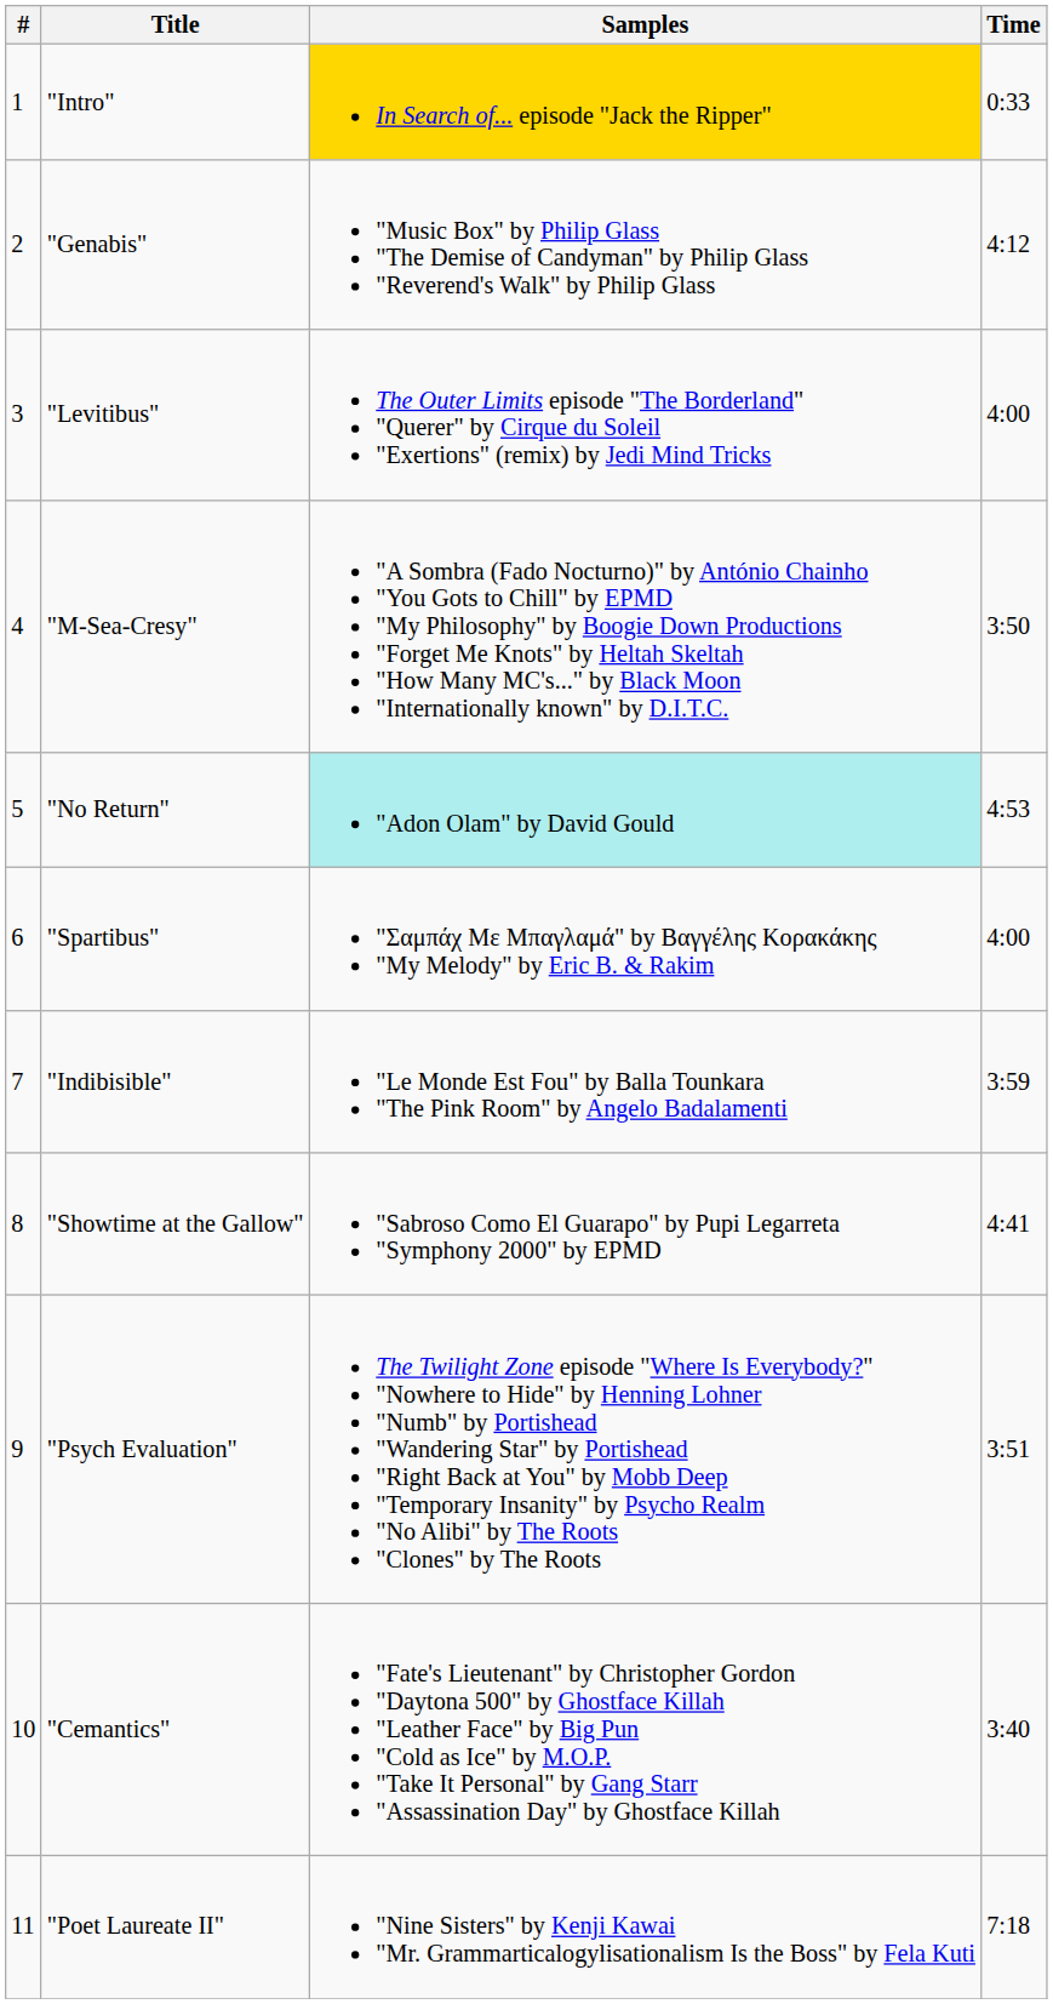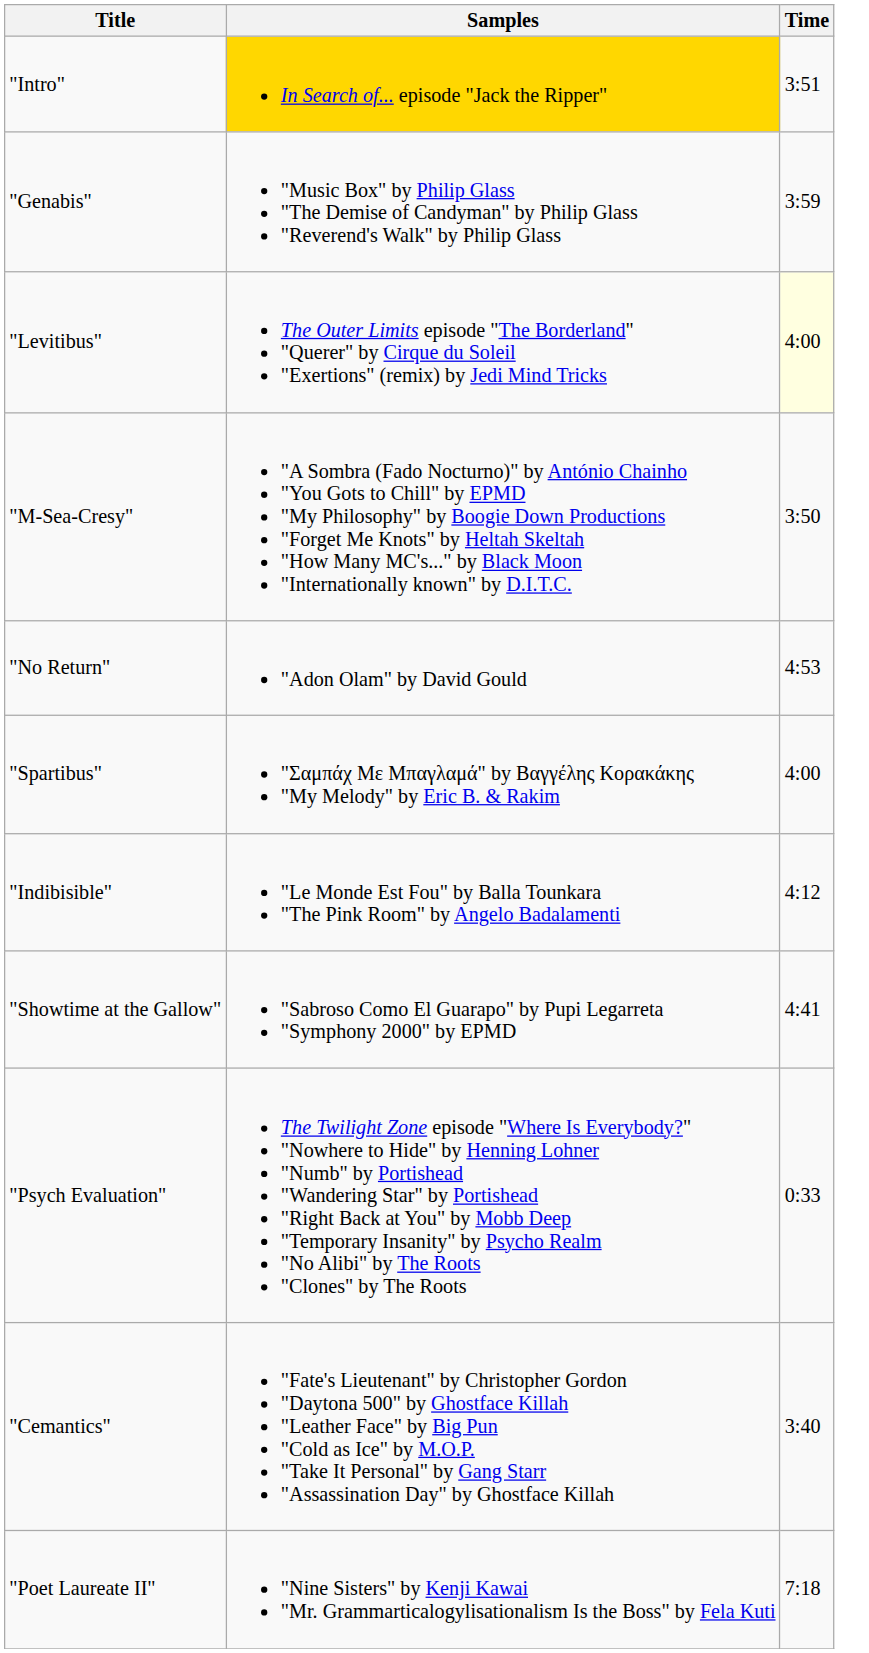 <table class="wikitable">
 <tr>
-<th>#</th>
 <th>Title</th>
 <th>Samples</th>
 <th>Time</th>
 </tr>
 <tr>
-<td>1</td>
 <td>"Intro"</td>
 <td style="background: gold;"><br><ul><li><em><a href='#'>In Search of...</a></em> episode "Jack the Ripper"</li></ul></td>
-<td>0:33</td>
+<td>3:51</td>
 </tr>
 <tr>
-<td>2</td>
 <td>"Genabis"</td>
 <td><br><ul><li>"Music Box" by <a href='#'>Philip Glass</a></li><li>"The Demise of Candyman" by Philip Glass</li><li>"Reverend's Walk" by Philip Glass</li></ul></td>
-<td>4:12</td>
+<td>3:59</td>
 </tr>
 <tr>
-<td>3</td>
 <td>"Levitibus"</td>
 <td><br><ul><li><em><a href='#'>The Outer Limits</a></em> episode "<a href='#'>The Borderland</a>"</li><li>"Querer" by <a href='#'>Cirque du Soleil</a></li><li>"Exertions" (remix) by <a href='#'>Jedi Mind Tricks</a></li></ul></td>
-<td>4:00</td>
+<td style="background: lightyellow;">4:00</td>
 </tr>
 <tr>
-<td>4</td>
 <td>"M-Sea-Cresy"</td>
 <td><br><ul><li>"A Sombra (Fado Nocturno)" by <a href='#'>António Chainho</a></li><li>"You Gots to Chill" by <a href='#'>EPMD</a></li><li>"My Philosophy" by <a href='#'>Boogie Down Productions</a></li><li>"Forget Me Knots" by <a href='#'>Heltah Skeltah</a></li><li>"How Many MC's..." by <a href='#'>Black Moon</a></li><li>"Internationally known" by <a href='#'>D.I.T.C.</a></li></ul></td>
 <td>3:50</td>
 </tr>
 <tr>
-<td>5</td>
 <td>"No Return"</td>
-<td style="background: paleturquoise;"><br><ul><li>"Adon Olam" by David Gould</li></ul></td>
+<td><br><ul><li>"Adon Olam" by David Gould</li></ul></td>
 <td>4:53</td>
 </tr>
 <tr>
-<td>6</td>
 <td>"Spartibus"</td>
 <td><br><ul><li>"Σαμπάχ Με Μπαγλαμά" by Βαγγέλης Κορακάκης</li><li>"My Melody" by <a href='#'>Eric B. & Rakim</a></li></ul></td>
 <td>4:00</td>
 </tr>
 <tr>
-<td>7</td>
 <td>"Indibisible"</td>
 <td><br><ul><li>"Le Monde Est Fou" by Balla Tounkara</li><li>"The Pink Room" by <a href='#'>Angelo Badalamenti</a></li></ul></td>
-<td>3:59</td>
+<td>4:12</td>
 </tr>
 <tr>
-<td>8</td>
 <td>"Showtime at the Gallow"</td>
 <td><br><ul><li>"Sabroso Como El Guarapo" by Pupi Legarreta</li><li>"Symphony 2000" by EPMD</li></ul></td>
 <td>4:41</td>
 </tr>
 <tr>
-<td>9</td>
 <td>"Psych Evaluation"</td>
 <td><br><ul><li><em><a href='#'>The Twilight Zone</a></em> episode "<a href='#'>Where Is Everybody?</a>"</li><li>"Nowhere to Hide" by <a href='#'>Henning Lohner</a></li><li>"Numb" by <a href='#'>Portishead</a></li><li>"Wandering Star" by <a href='#'>Portishead</a></li><li>"Right Back at You" by <a href='#'>Mobb Deep</a></li><li>"Temporary Insanity" by <a href='#'>Psycho Realm</a></li><li>"No Alibi" by <a href='#'>The Roots</a></li><li>"Clones" by The Roots</li></ul></td>
-<td>3:51</td>
+<td>0:33</td>
 </tr>
 <tr>
-<td>10</td>
 <td>"Cemantics"</td>
 <td><br><ul><li>"Fate's Lieutenant" by Christopher Gordon</li><li>"Daytona 500" by <a href='#'>Ghostface Killah</a></li><li>"Leather Face" by <a href='#'>Big Pun</a></li><li>"Cold as Ice" by <a href='#'>M.O.P.</a></li><li>"Take It Personal" by <a href='#'>Gang Starr</a></li><li>"Assassination Day" by Ghostface Killah</li></ul></td>
 <td>3:40</td>
 </tr>
 <tr>
-<td>11</td>
 <td>"Poet Laureate II"</td>
 <td><br><ul><li>"Nine Sisters" by <a href='#'>Kenji Kawai</a></li><li>"Mr. Grammarticalogylisationalism Is the Boss" by <a href='#'>Fela Kuti</a></li></ul></td>
 <td>7:18</td>
 </tr>
 </table>
